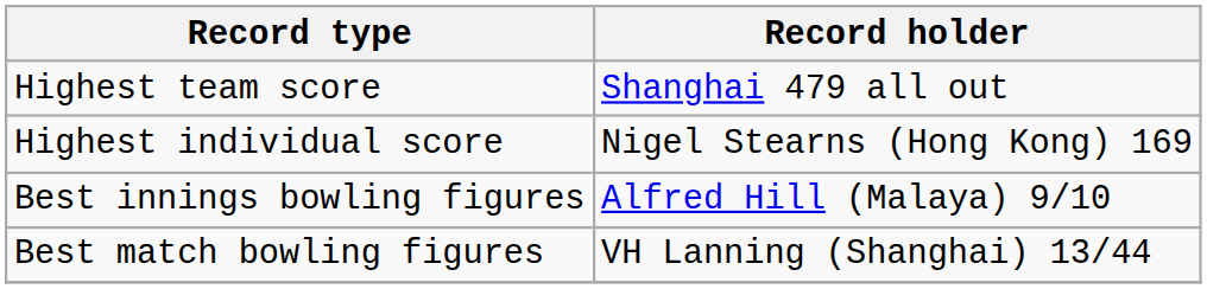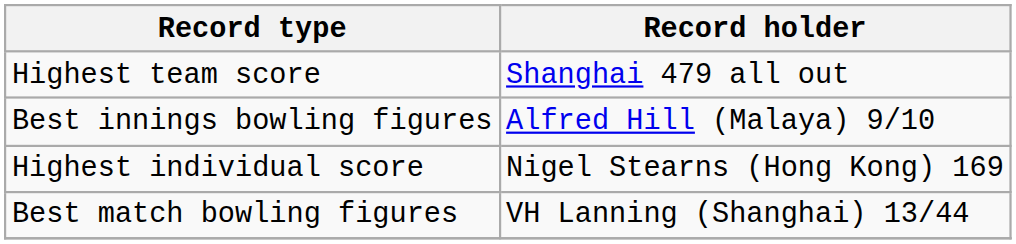 <table class="wikitable">
 <tr>
 <th>Record type</th>
 <th>Record holder</th>
 </tr>
 <tr>
 <td>Highest team score</td>
 <td><a href='#'>Shanghai</a> 479 all out</td>
 </tr>
 <tr>
+<td>Best innings bowling figures</td>
+<td><a href='#'>Alfred Hill</a> (Malaya) 9/10</td>
+</tr>
+<tr>
 <td>Highest individual score</td>
 <td>Nigel Stearns (Hong Kong) 169</td>
-</tr>
-<tr>
-<td>Best innings bowling figures</td>
-<td><a href='#'>Alfred Hill</a> (Malaya) 9/10</td>
 </tr>
 <tr>
 <td>Best match bowling figures</td>
 <td>VH Lanning (Shanghai) 13/44</td>
 </tr>
 <tr>
 </tr>
 </table>
